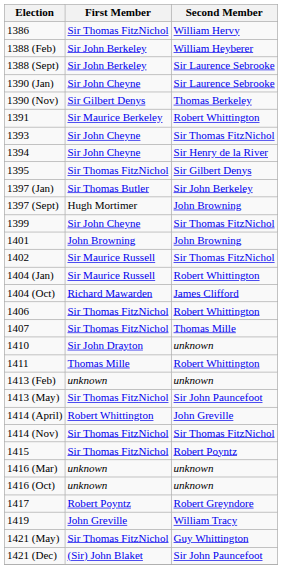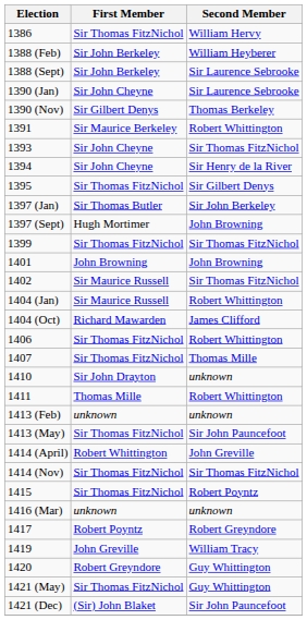 <table class="wikitable">
 <tr>
 <th>Election</th>
 <th>First Member</th>
 <th>Second Member</th>
 </tr>
 <tr>
 <td>1386</td>
 <td><a href='#'>Sir Thomas FitzNichol</a></td>
 <td><a href='#'>William Hervy</a></td>
 </tr>
 <tr>
 <td>1388 (Feb)</td>
 <td><a href='#'>Sir John Berkeley</a></td>
 <td><a href='#'>William Heyberer</a></td>
 </tr>
 <tr>
 <td>1388 (Sept)</td>
 <td><a href='#'>Sir John Berkeley</a></td>
 <td><a href='#'>Sir Laurence Sebrooke</a></td>
 </tr>
 <tr>
 <td>1390 (Jan)</td>
 <td><a href='#'>Sir John Cheyne</a></td>
 <td><a href='#'>Sir Laurence Sebrooke</a></td>
 </tr>
 <tr>
 <td>1390 (Nov)</td>
 <td><a href='#'>Sir Gilbert Denys</a></td>
 <td><a href='#'>Thomas Berkeley</a></td>
 </tr>
 <tr>
 <td>1391</td>
 <td><a href='#'>Sir Maurice Berkeley</a></td>
 <td><a href='#'>Robert Whittington</a></td>
 </tr>
 <tr>
 <td>1393</td>
 <td><a href='#'>Sir John Cheyne</a></td>
 <td><a href='#'>Sir Thomas FitzNichol</a></td>
 </tr>
 <tr>
 <td>1394</td>
 <td><a href='#'>Sir John Cheyne</a></td>
 <td><a href='#'>Sir Henry de la River</a></td>
 </tr>
 <tr>
 <td>1395</td>
 <td><a href='#'>Sir Thomas FitzNichol</a></td>
 <td><a href='#'>Sir Gilbert Denys</a></td>
 </tr>
 <tr>
 <td>1397 (Jan)</td>
 <td><a href='#'>Sir Thomas Butler</a></td>
 <td><a href='#'>Sir John Berkeley</a></td>
 </tr>
 <tr>
 <td>1397 (Sept)</td>
 <td>Hugh Mortimer</td>
 <td><a href='#'>John Browning</a></td>
 </tr>
 <tr>
 <td>1399</td>
-<td><a href='#'>Sir John Cheyne</a></td>
+<td><a href='#'>Sir Thomas FitzNichol</a></td>
 <td><a href='#'>Sir Thomas FitzNichol</a></td>
 </tr>
 <tr>
 <td>1401</td>
 <td><a href='#'>John Browning</a></td>
 <td><a href='#'>John Browning</a></td>
 </tr>
 <tr>
 <td>1402</td>
 <td><a href='#'>Sir Maurice Russell</a></td>
 <td><a href='#'>Sir Thomas FitzNichol</a></td>
 </tr>
 <tr>
 <td>1404 (Jan)</td>
 <td><a href='#'>Sir Maurice Russell</a></td>
 <td><a href='#'>Robert Whittington</a></td>
 </tr>
 <tr>
 <td>1404 (Oct)</td>
 <td><a href='#'>Richard Mawarden</a></td>
 <td><a href='#'>James Clifford</a></td>
 </tr>
 <tr>
 <td>1406</td>
 <td><a href='#'>Sir Thomas FitzNichol</a></td>
 <td><a href='#'>Robert Whittington</a></td>
 </tr>
 <tr>
 <td>1407</td>
 <td><a href='#'>Sir Thomas FitzNichol</a></td>
 <td><a href='#'>Thomas Mille</a></td>
 </tr>
 <tr>
 <td>1410</td>
 <td><a href='#'>Sir John Drayton</a></td>
 <td><em>unknown</em></td>
 </tr>
 <tr>
 <td>1411</td>
 <td><a href='#'>Thomas Mille</a></td>
 <td><a href='#'>Robert Whittington</a></td>
 </tr>
 <tr>
 <td>1413 (Feb)</td>
 <td><em>unknown</em></td>
 <td><em>unknown</em></td>
 </tr>
 <tr>
 <td>1413 (May)</td>
 <td><a href='#'>Sir Thomas FitzNichol</a></td>
 <td><a href='#'>Sir John Pauncefoot</a></td>
 </tr>
 <tr>
 <td>1414 (April)</td>
 <td><a href='#'>Robert Whittington</a></td>
 <td><a href='#'>John Greville</a></td>
 </tr>
 <tr>
 <td>1414 (Nov)</td>
 <td><a href='#'>Sir Thomas FitzNichol</a></td>
 <td><a href='#'>Sir Thomas FitzNichol</a></td>
 </tr>
 <tr>
 <td>1415</td>
 <td><a href='#'>Sir Thomas FitzNichol</a></td>
 <td><a href='#'>Robert Poyntz</a></td>
 </tr>
 <tr>
 <td>1416 (Mar)</td>
 <td><em>unknown</em></td>
 <td><em>unknown</em></td>
 </tr>
 <tr>
-<td>1416 (Oct)</td>
-<td><em>unknown</em></td>
-<td><em>unknown</em></td>
-</tr>
-<tr>
 <td>1417</td>
 <td><a href='#'>Robert Poyntz</a></td>
 <td><a href='#'>Robert Greyndore</a></td>
 </tr>
 <tr>
 <td>1419</td>
 <td><a href='#'>John Greville</a></td>
 <td><a href='#'>William Tracy</a></td>
+</tr>
+<tr>
+<td>1420</td>
+<td><a href='#'>Robert Greyndore</a></td>
+<td><a href='#'>Guy Whittington</a></td>
 </tr>
 <tr>
 <td>1421 (May)</td>
 <td><a href='#'>Sir Thomas FitzNichol</a></td>
 <td><a href='#'>Guy Whittington</a></td>
 </tr>
 <tr>
 <td>1421 (Dec)</td>
 <td><a href='#'>(Sir) John Blaket</a></td>
 <td><a href='#'>Sir John Pauncefoot</a></td>
 </tr>
 <tr>
 </tr>
 </table>
